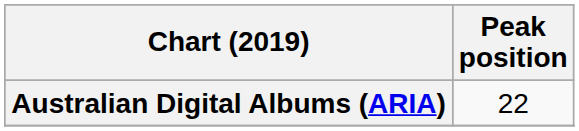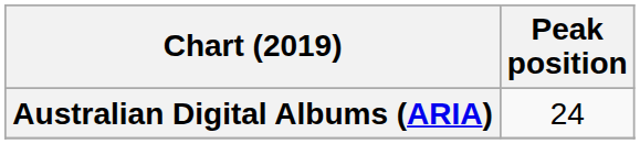 <table class="wikitable sortable plainrowheaders" style="text-align:center">
 <tr>
 <th scope="col">Chart (2019)</th>
 <th scope="col">Peak<br>position</th>
 </tr>
 <tr>
 <th scope="row">Australian Digital Albums (<a href='#'>ARIA</a>)</th>
-<td>22</td>
+<td>24</td>
 </tr>
 <tr>
 </tr>
 <tr>
 </tr>
 <tr>
 </tr>
 <tr>
 </tr>
 <tr>
 </tr>
 </table>
